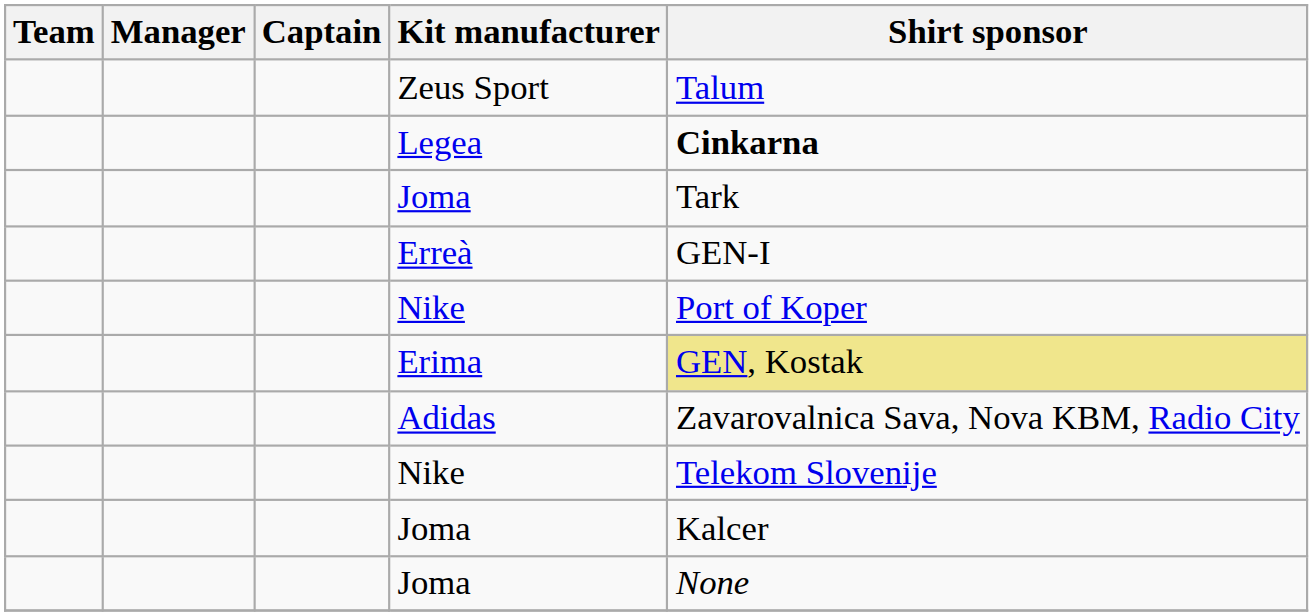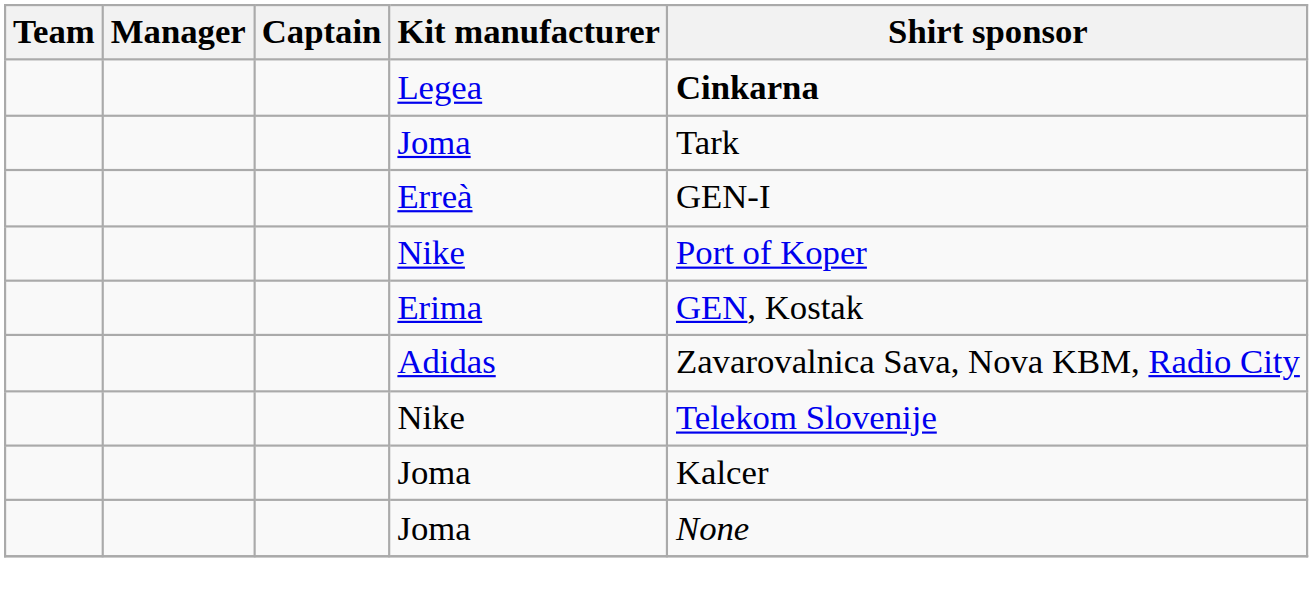 <table class="wikitable sortable">
 <tr>
 <th>Team</th>
 <th>Manager</th>
 <th>Captain</th>
 <th>Kit manufacturer</th>
 <th>Shirt sponsor</th>
-</tr>
-<tr>
-<td></td>
-<td> </td>
-<td> </td>
-<td>Zeus Sport</td>
-<td><a href='#'>Talum</a></td>
 </tr>
 <tr>
 <td></td>
 <td> </td>
 <td> </td>
 <td><a href='#'>Legea</a></td>
 <td><strong>Cinkarna</strong></td>
 </tr>
 <tr>
 <td></td>
 <td> </td>
 <td> </td>
 <td><a href='#'>Joma</a></td>
 <td>Tark</td>
 </tr>
 <tr>
 <td></td>
 <td> </td>
 <td> </td>
 <td><a href='#'>Erreà</a></td>
 <td>GEN-I</td>
 </tr>
 <tr>
 <td></td>
 <td> </td>
 <td> </td>
 <td><a href='#'>Nike</a></td>
 <td><a href='#'>Port of Koper</a></td>
 </tr>
 <tr>
 <td></td>
 <td> </td>
 <td> </td>
 <td><a href='#'>Erima</a></td>
-<td style="background: khaki;"><a href='#'>GEN</a>, Kostak</td>
+<td><a href='#'>GEN</a>, Kostak</td>
 </tr>
 <tr>
 <td></td>
 <td> </td>
 <td> </td>
 <td><a href='#'>Adidas</a></td>
 <td>Zavarovalnica Sava, Nova KBM, <a href='#'>Radio City</a></td>
 </tr>
 <tr>
 <td></td>
 <td> </td>
 <td> </td>
 <td>Nike</td>
 <td><a href='#'>Telekom Slovenije</a></td>
 </tr>
 <tr>
 <td></td>
 <td> </td>
 <td> </td>
 <td>Joma</td>
 <td>Kalcer</td>
 </tr>
 <tr>
 <td></td>
 <td> </td>
 <td> </td>
 <td>Joma</td>
 <td><em>None</em></td>
 </tr>
 <tr>
 </tr>
 </table>
